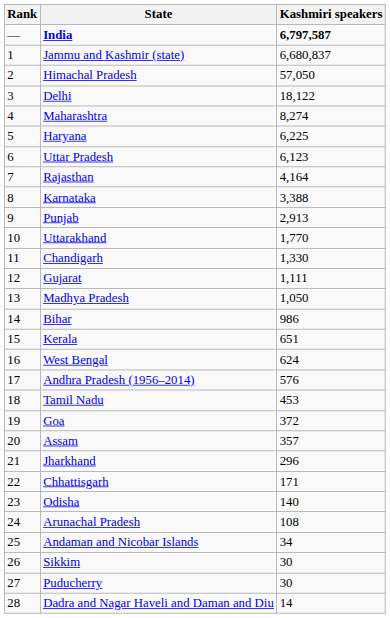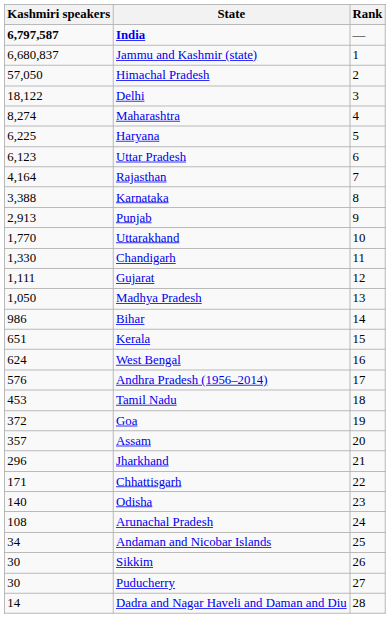 <table class="wikitable">
 <tr>
+<th>Kashmiri speakers</th>
+<th>State</th>
 <th>Rank</th>
-<th>State</th>
-<th>Kashmiri speakers</th>
 </tr>
 <tr>
+<td><strong>6,797,587</strong></td>
+<td><strong><a href='#'>India</a></strong></td>
 <td>—</td>
-<td><strong><a href='#'>India</a></strong></td>
-<td><strong>6,797,587</strong></td>
 </tr>
 <tr>
+<td>6,680,837</td>
+<td><a href='#'>Jammu and Kashmir (state)</a></td>
 <td>1</td>
-<td><a href='#'>Jammu and Kashmir (state)</a></td>
-<td>6,680,837</td>
 </tr>
 <tr>
+<td>57,050</td>
+<td><a href='#'>Himachal Pradesh</a></td>
 <td>2</td>
-<td><a href='#'>Himachal Pradesh</a></td>
-<td>57,050</td>
 </tr>
 <tr>
+<td>18,122</td>
+<td><a href='#'>Delhi</a></td>
 <td>3</td>
-<td><a href='#'>Delhi</a></td>
-<td>18,122</td>
 </tr>
 <tr>
+<td>8,274</td>
+<td><a href='#'>Maharashtra</a></td>
 <td>4</td>
-<td><a href='#'>Maharashtra</a></td>
-<td>8,274</td>
 </tr>
 <tr>
+<td>6,225</td>
+<td><a href='#'>Haryana</a></td>
 <td>5</td>
-<td><a href='#'>Haryana</a></td>
-<td>6,225</td>
 </tr>
 <tr>
+<td>6,123</td>
+<td><a href='#'>Uttar Pradesh</a></td>
 <td>6</td>
-<td><a href='#'>Uttar Pradesh</a></td>
-<td>6,123</td>
 </tr>
 <tr>
+<td>4,164</td>
+<td><a href='#'>Rajasthan</a></td>
 <td>7</td>
-<td><a href='#'>Rajasthan</a></td>
-<td>4,164</td>
 </tr>
 <tr>
+<td>3,388</td>
+<td><a href='#'>Karnataka</a></td>
 <td>8</td>
-<td><a href='#'>Karnataka</a></td>
-<td>3,388</td>
 </tr>
 <tr>
+<td>2,913</td>
+<td><a href='#'>Punjab</a></td>
 <td>9</td>
-<td><a href='#'>Punjab</a></td>
-<td>2,913</td>
 </tr>
 <tr>
+<td>1,770</td>
+<td><a href='#'>Uttarakhand</a></td>
 <td>10</td>
-<td><a href='#'>Uttarakhand</a></td>
-<td>1,770</td>
 </tr>
 <tr>
+<td>1,330</td>
+<td><a href='#'>Chandigarh</a></td>
 <td>11</td>
-<td><a href='#'>Chandigarh</a></td>
-<td>1,330</td>
 </tr>
 <tr>
+<td>1,111</td>
+<td><a href='#'>Gujarat</a></td>
 <td>12</td>
-<td><a href='#'>Gujarat</a></td>
-<td>1,111</td>
 </tr>
 <tr>
+<td>1,050</td>
+<td><a href='#'>Madhya Pradesh</a></td>
 <td>13</td>
-<td><a href='#'>Madhya Pradesh</a></td>
-<td>1,050</td>
+</tr>
+<tr>
+<td>986</td>
+<td><a href='#'>Bihar</a></td>
+<td>14</td>
+</tr>
+<tr>
+<td>651</td>
+<td><a href='#'>Kerala</a></td>
+<td>15</td>
+</tr>
+<tr>
+<td>624</td>
+<td><a href='#'>West Bengal</a></td>
+<td>16</td>
+</tr>
+<tr>
+<td>576</td>
+<td><a href='#'>Andhra Pradesh (1956–2014)</a></td>
+<td>17</td>
+</tr>
+<tr>
+<td>453</td>
+<td><a href='#'>Tamil Nadu</a></td>
+<td>18</td>
+</tr>
+<tr>
+<td>372</td>
+<td><a href='#'>Goa</a></td>
+<td>19</td>
+</tr>
+<tr>
+<td>357</td>
+<td><a href='#'>Assam</a></td>
+<td>20</td>
+</tr>
+<tr>
+<td>296</td>
+<td><a href='#'>Jharkhand</a></td>
+<td>21</td>
+</tr>
+<tr>
+<td>171</td>
+<td><a href='#'>Chhattisgarh</a></td>
+<td>22</td>
+</tr>
+<tr>
+<td>140</td>
+<td><a href='#'>Odisha</a></td>
+<td>23</td>
+</tr>
+<tr>
+<td>108</td>
+<td><a href='#'>Arunachal Pradesh</a></td>
+<td>24</td>
+</tr>
+<tr>
+<td>34</td>
+<td><a href='#'>Andaman and Nicobar Islands</a></td>
+<td>25</td>
+</tr>
+<tr>
+<td>30</td>
+<td><a href='#'>Sikkim</a></td>
+<td>26</td>
+</tr>
+<tr>
+<td>30</td>
+<td><a href='#'>Puducherry</a></td>
+<td>27</td>
 </tr>
 <tr>
 <td>14</td>
-<td><a href='#'>Bihar</a></td>
-<td>986</td>
-</tr>
-<tr>
-<td>15</td>
-<td><a href='#'>Kerala</a></td>
-<td>651</td>
-</tr>
-<tr>
-<td>16</td>
-<td><a href='#'>West Bengal</a></td>
-<td>624</td>
-</tr>
-<tr>
-<td>17</td>
-<td><a href='#'>Andhra Pradesh (1956–2014)</a></td>
-<td>576</td>
-</tr>
-<tr>
-<td>18</td>
-<td><a href='#'>Tamil Nadu</a></td>
-<td>453</td>
-</tr>
-<tr>
-<td>19</td>
-<td><a href='#'>Goa</a></td>
-<td>372</td>
-</tr>
-<tr>
-<td>20</td>
-<td><a href='#'>Assam</a></td>
-<td>357</td>
-</tr>
-<tr>
-<td>21</td>
-<td><a href='#'>Jharkhand</a></td>
-<td>296</td>
-</tr>
-<tr>
-<td>22</td>
-<td><a href='#'>Chhattisgarh</a></td>
-<td>171</td>
-</tr>
-<tr>
-<td>23</td>
-<td><a href='#'>Odisha</a></td>
-<td>140</td>
-</tr>
-<tr>
-<td>24</td>
-<td><a href='#'>Arunachal Pradesh</a></td>
-<td>108</td>
-</tr>
-<tr>
-<td>25</td>
-<td><a href='#'>Andaman and Nicobar Islands</a></td>
-<td>34</td>
-</tr>
-<tr>
-<td>26</td>
-<td><a href='#'>Sikkim</a></td>
-<td>30</td>
-</tr>
-<tr>
-<td>27</td>
-<td><a href='#'>Puducherry</a></td>
-<td>30</td>
-</tr>
-<tr>
+<td><a href='#'>Dadra and Nagar Haveli and Daman and Diu</a></td>
 <td>28</td>
-<td><a href='#'>Dadra and Nagar Haveli and Daman and Diu</a></td>
-<td>14</td>
 </tr>
 </table>
